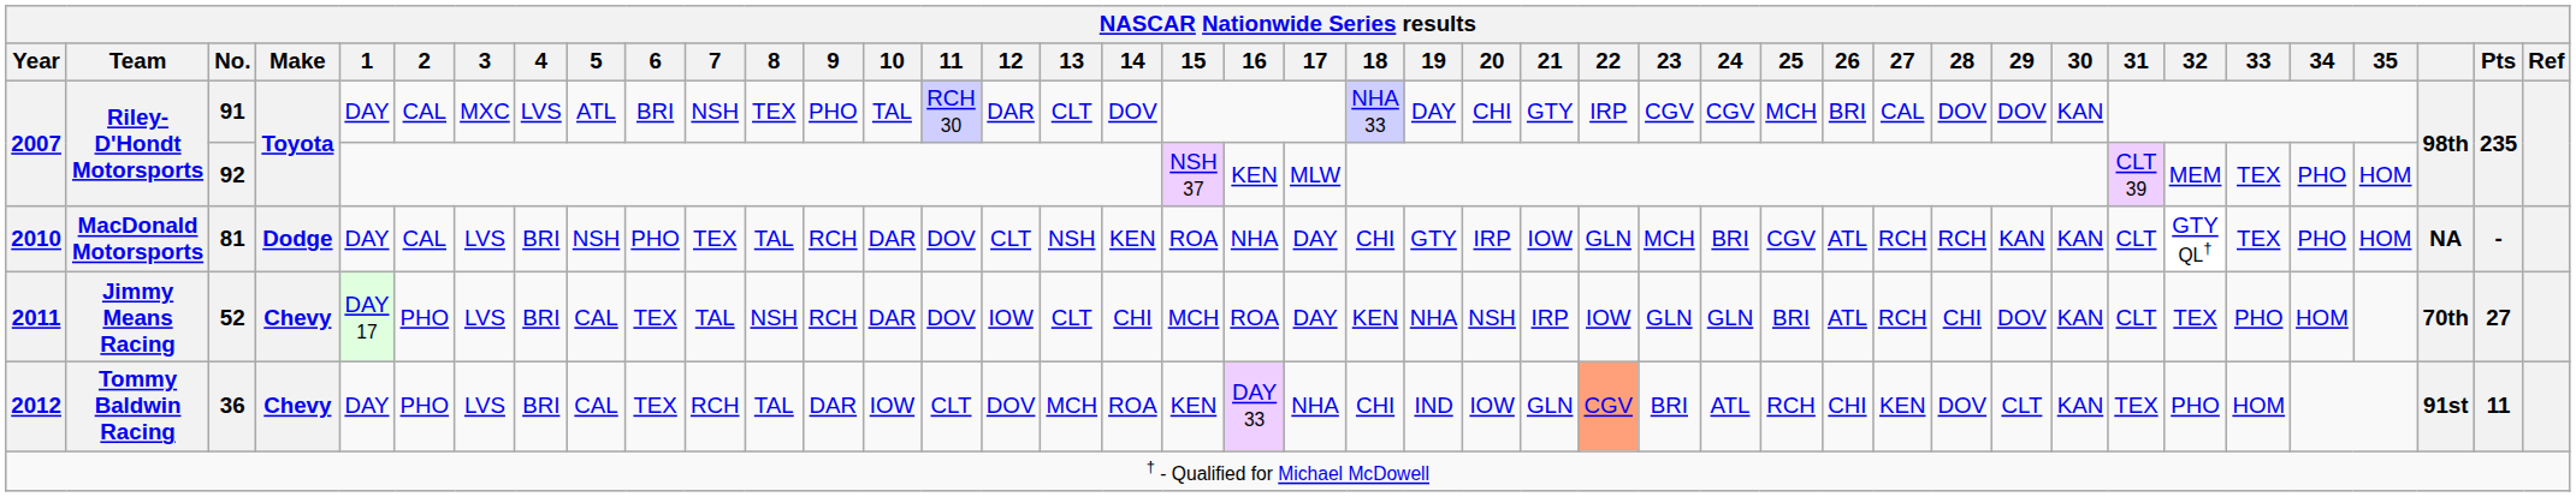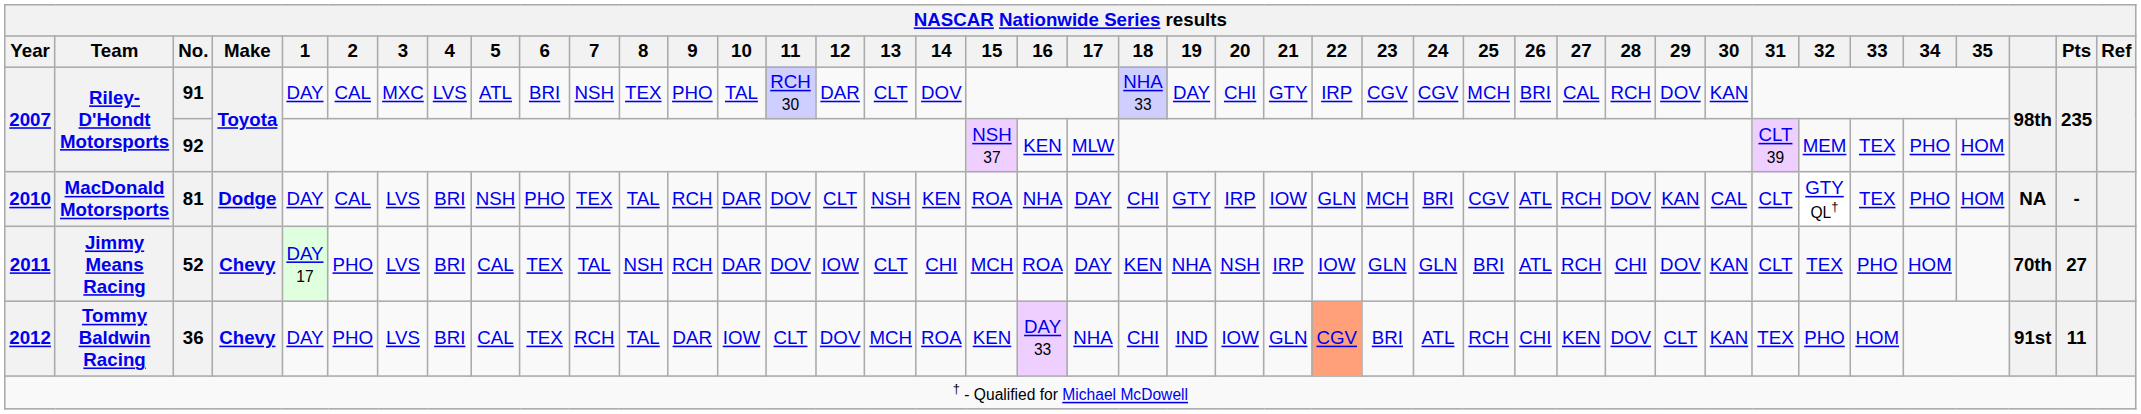 <table class="wikitable" style="text-align:center; font-size:75%">
 <tr>
 <th colspan=42><a href='#'>NASCAR</a> <a href='#'>Nationwide Series</a> results</th>
 </tr>
 <tr>
 <th>Year</th>
 <th>Team</th>
 <th>No.</th>
 <th>Make</th>
 <th>1</th>
 <th>2</th>
 <th>3</th>
 <th>4</th>
 <th>5</th>
 <th>6</th>
 <th>7</th>
 <th>8</th>
 <th>9</th>
 <th>10</th>
 <th>11</th>
 <th>12</th>
 <th>13</th>
 <th>14</th>
 <th>15</th>
 <th>16</th>
 <th>17</th>
 <th>18</th>
 <th>19</th>
 <th>20</th>
 <th>21</th>
 <th>22</th>
 <th>23</th>
 <th>24</th>
 <th>25</th>
 <th>26</th>
 <th>27</th>
 <th>28</th>
 <th>29</th>
 <th>30</th>
 <th>31</th>
 <th>32</th>
 <th>33</th>
 <th>34</th>
 <th>35</th>
 <th></th>
 <th>Pts</th>
 <th>Ref</th>
 </tr>
 <tr>
 <th rowspan=2><a href='#'>2007</a></th>
 <th rowspan=2><a href='#'>Riley-D'Hondt Motorsports</a></th>
 <th>91</th>
 <th rowspan=2><a href='#'>Toyota</a></th>
 <td><a href='#'>DAY</a></td>
 <td><a href='#'>CAL</a></td>
 <td><a href='#'>MXC</a></td>
 <td><a href='#'>LVS</a></td>
 <td><a href='#'>ATL</a></td>
 <td><a href='#'>BRI</a></td>
 <td><a href='#'>NSH</a></td>
 <td><a href='#'>TEX</a></td>
 <td><a href='#'>PHO</a></td>
 <td><a href='#'>TAL</a></td>
 <td style="background:#CFCFFF;"><a href='#'>RCH</a><br><small>30</small></td>
 <td><a href='#'>DAR</a></td>
 <td><a href='#'>CLT</a></td>
 <td><a href='#'>DOV</a></td>
 <td colspan=3></td>
 <td style="background:#CFCFFF;"><a href='#'>NHA</a><br><small>33</small></td>
 <td><a href='#'>DAY</a></td>
 <td><a href='#'>CHI</a></td>
 <td><a href='#'>GTY</a></td>
 <td><a href='#'>IRP</a></td>
 <td><a href='#'>CGV</a></td>
 <td><a href='#'>CGV</a></td>
 <td><a href='#'>MCH</a></td>
 <td><a href='#'>BRI</a></td>
 <td><a href='#'>CAL</a></td>
-<td><a href='#'>DOV</a></td>
+<td><a href='#'>RCH</a></td>
 <td><a href='#'>DOV</a></td>
 <td><a href='#'>KAN</a></td>
 <td colspan=5></td>
 <th rowspan=2>98th</th>
 <th rowspan=2>235</th>
 <th rowspan=2></th>
 </tr>
 <tr>
 <th>92</th>
 <td colspan=14></td>
 <td style="background:#EFCFFF;"><a href='#'>NSH</a><br><small>37</small></td>
 <td><a href='#'>KEN</a></td>
 <td><a href='#'>MLW</a></td>
 <td colspan=13></td>
 <td style="background:#EFCFFF;"><a href='#'>CLT</a><br><small>39</small></td>
 <td><a href='#'>MEM</a></td>
 <td><a href='#'>TEX</a></td>
 <td><a href='#'>PHO</a></td>
 <td><a href='#'>HOM</a></td>
 </tr>
 <tr>
 <th><a href='#'>2010</a></th>
 <th><a href='#'>MacDonald Motorsports</a></th>
 <th>81</th>
 <th><a href='#'>Dodge</a></th>
 <td><a href='#'>DAY</a></td>
 <td><a href='#'>CAL</a></td>
 <td><a href='#'>LVS</a></td>
 <td><a href='#'>BRI</a></td>
 <td><a href='#'>NSH</a></td>
 <td><a href='#'>PHO</a></td>
 <td><a href='#'>TEX</a></td>
 <td><a href='#'>TAL</a></td>
 <td><a href='#'>RCH</a></td>
 <td><a href='#'>DAR</a></td>
 <td><a href='#'>DOV</a></td>
 <td><a href='#'>CLT</a></td>
 <td><a href='#'>NSH</a></td>
 <td><a href='#'>KEN</a></td>
 <td><a href='#'>ROA</a></td>
 <td><a href='#'>NHA</a></td>
 <td><a href='#'>DAY</a></td>
 <td><a href='#'>CHI</a></td>
 <td><a href='#'>GTY</a></td>
 <td><a href='#'>IRP</a></td>
 <td><a href='#'>IOW</a></td>
 <td><a href='#'>GLN</a></td>
 <td><a href='#'>MCH</a></td>
 <td><a href='#'>BRI</a></td>
 <td><a href='#'>CGV</a></td>
 <td><a href='#'>ATL</a></td>
 <td><a href='#'>RCH</a></td>
-<td><a href='#'>RCH</a></td>
+<td><a href='#'>DOV</a></td>
 <td><a href='#'>KAN</a></td>
-<td><a href='#'>KAN</a></td>
+<td><a href='#'>CAL</a></td>
 <td><a href='#'>CLT</a></td>
 <td style="background:#FFFFFF;"><a href='#'>GTY</a><br><small>QL<sup>†</sup></small></td>
 <td><a href='#'>TEX</a></td>
 <td><a href='#'>PHO</a></td>
 <td><a href='#'>HOM</a></td>
 <th>NA</th>
 <th>-</th>
 <th></th>
 </tr>
 <tr>
 <th><a href='#'>2011</a></th>
 <th><a href='#'>Jimmy Means Racing</a></th>
 <th>52</th>
 <th><a href='#'>Chevy</a></th>
 <td style="background:#DFFFDF;"><a href='#'>DAY</a><br><small>17</small></td>
 <td><a href='#'>PHO</a></td>
 <td><a href='#'>LVS</a></td>
 <td><a href='#'>BRI</a></td>
 <td><a href='#'>CAL</a></td>
 <td><a href='#'>TEX</a></td>
 <td><a href='#'>TAL</a></td>
 <td><a href='#'>NSH</a></td>
 <td><a href='#'>RCH</a></td>
 <td><a href='#'>DAR</a></td>
 <td><a href='#'>DOV</a></td>
 <td><a href='#'>IOW</a></td>
 <td><a href='#'>CLT</a></td>
 <td><a href='#'>CHI</a></td>
 <td><a href='#'>MCH</a></td>
 <td><a href='#'>ROA</a></td>
 <td><a href='#'>DAY</a></td>
 <td><a href='#'>KEN</a></td>
 <td><a href='#'>NHA</a></td>
 <td><a href='#'>NSH</a></td>
 <td><a href='#'>IRP</a></td>
 <td><a href='#'>IOW</a></td>
 <td><a href='#'>GLN</a></td>
 <td><a href='#'>GLN</a></td>
 <td><a href='#'>BRI</a></td>
 <td><a href='#'>ATL</a></td>
 <td><a href='#'>RCH</a></td>
 <td><a href='#'>CHI</a></td>
 <td><a href='#'>DOV</a></td>
 <td><a href='#'>KAN</a></td>
 <td><a href='#'>CLT</a></td>
 <td><a href='#'>TEX</a></td>
 <td><a href='#'>PHO</a></td>
 <td><a href='#'>HOM</a></td>
 <td></td>
 <th>70th</th>
 <th>27</th>
 <th></th>
 </tr>
 <tr>
 <th><a href='#'>2012</a></th>
 <th><a href='#'>Tommy Baldwin Racing</a></th>
 <th>36</th>
 <th><a href='#'>Chevy</a></th>
 <td><a href='#'>DAY</a></td>
 <td><a href='#'>PHO</a></td>
 <td><a href='#'>LVS</a></td>
 <td><a href='#'>BRI</a></td>
 <td><a href='#'>CAL</a></td>
 <td><a href='#'>TEX</a></td>
 <td><a href='#'>RCH</a></td>
 <td><a href='#'>TAL</a></td>
 <td><a href='#'>DAR</a></td>
 <td><a href='#'>IOW</a></td>
 <td><a href='#'>CLT</a></td>
 <td><a href='#'>DOV</a></td>
 <td><a href='#'>MCH</a></td>
 <td><a href='#'>ROA</a></td>
 <td><a href='#'>KEN</a></td>
 <td style="background:#EFCFFF;"><a href='#'>DAY</a><br><small>33</small></td>
 <td><a href='#'>NHA</a></td>
 <td><a href='#'>CHI</a></td>
 <td><a href='#'>IND</a></td>
 <td><a href='#'>IOW</a></td>
 <td><a href='#'>GLN</a></td>
 <td style="background: lightsalmon;"><a href='#'>CGV</a></td>
 <td><a href='#'>BRI</a></td>
 <td><a href='#'>ATL</a></td>
 <td><a href='#'>RCH</a></td>
 <td><a href='#'>CHI</a></td>
 <td><a href='#'>KEN</a></td>
 <td><a href='#'>DOV</a></td>
 <td><a href='#'>CLT</a></td>
 <td><a href='#'>KAN</a></td>
 <td><a href='#'>TEX</a></td>
 <td><a href='#'>PHO</a></td>
 <td><a href='#'>HOM</a></td>
 <td colspan=2></td>
 <th>91st</th>
 <th>11</th>
 <th></th>
 </tr>
 <tr>
 <td colspan=42><small><sup>†</sup> - Qualified for <a href='#'>Michael McDowell</a></small></td>
 </tr>
 </table>
